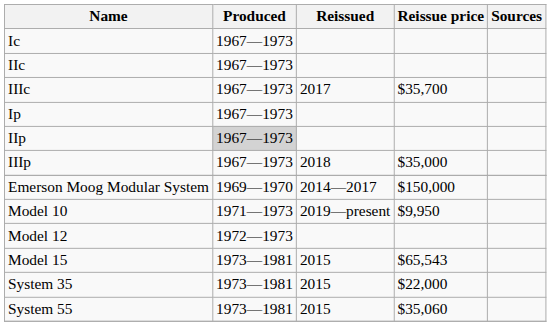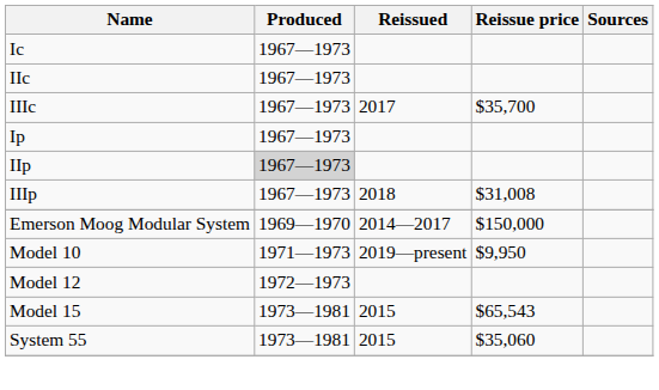 <table class="wikitable sortable">
 <tr>
 <th>Name</th>
 <th>Produced</th>
 <th>Reissued</th>
 <th>Reissue price</th>
 <th>Sources</th>
 </tr>
 <tr>
 <td>Ic</td>
 <td>1967—1973</td>
 <td></td>
 <td></td>
 <td></td>
 </tr>
 <tr>
 <td>IIc</td>
 <td>1967—1973</td>
 <td></td>
 <td></td>
 <td></td>
 </tr>
 <tr>
 <td>IIIc</td>
 <td>1967—1973</td>
 <td>2017</td>
 <td>$35,700</td>
 <td></td>
 </tr>
 <tr>
 <td>Ip</td>
 <td>1967—1973</td>
 <td></td>
 <td></td>
 <td></td>
 </tr>
 <tr>
 <td>IIp</td>
 <td style="background: lightgrey;">1967—1973</td>
 <td></td>
 <td></td>
 <td></td>
 </tr>
 <tr>
 <td>IIIp</td>
 <td>1967—1973</td>
 <td>2018</td>
-<td>$35,000</td>
+<td>$31,008</td>
 <td></td>
 </tr>
 <tr>
 </tr>
 <tr>
 <td>Emerson Moog Modular System</td>
 <td>1969—1970</td>
 <td>2014—2017</td>
 <td>$150,000</td>
 <td></td>
 </tr>
 <tr>
 <td>Model 10</td>
 <td>1971—1973</td>
 <td>2019—present</td>
 <td>$9,950</td>
 <td></td>
 </tr>
 <tr>
 <td>Model 12</td>
 <td>1972—1973</td>
 <td></td>
 <td></td>
 <td></td>
 </tr>
 <tr>
 <td>Model 15</td>
 <td>1973—1981</td>
 <td>2015</td>
 <td>$65,543</td>
 <td></td>
 </tr>
 <tr>
-<td>System 35</td>
-<td>1973—1981</td>
-<td>2015</td>
-<td>$22,000</td>
-<td></td>
-</tr>
-<tr>
 <td>System 55</td>
 <td>1973—1981</td>
 <td>2015</td>
 <td>$35,060</td>
 <td></td>
 </tr>
 <tr>
 </tr>
 </table>
